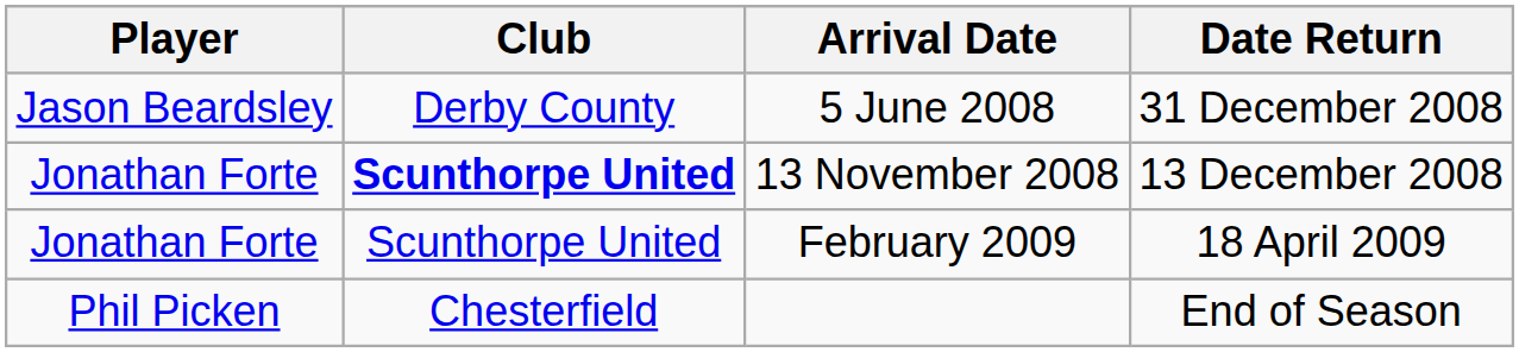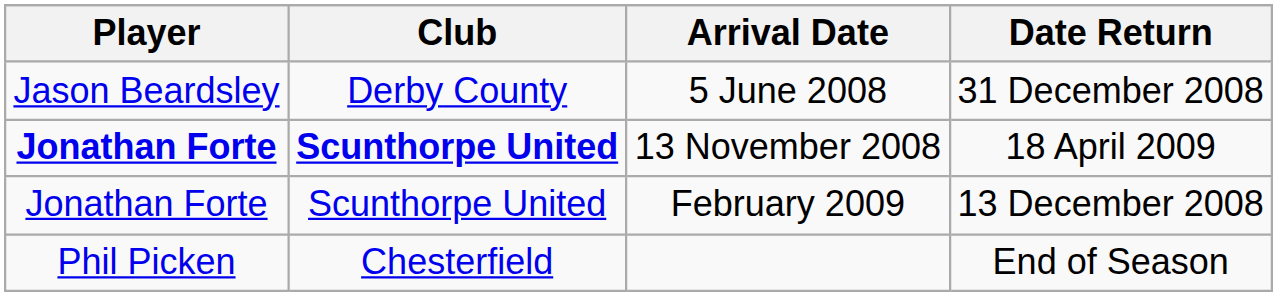 <table class="wikitable" style="text-align: center">
 <tr>
 </tr>
 <tr>
 <th>Player</th>
 <th>Club</th>
 <th>Arrival Date</th>
 <th>Date Return</th>
 </tr>
 <tr>
 <td><a href='#'>Jason Beardsley</a></td>
 <td><a href='#'>Derby County</a></td>
 <td>5 June 2008</td>
 <td>31 December 2008</td>
 </tr>
 <tr>
-<td><a href='#'>Jonathan Forte</a></td>
+<td><strong><a href='#'>Jonathan Forte</a></strong></td>
 <td><strong><a href='#'>Scunthorpe United</a></strong></td>
 <td>13 November 2008</td>
-<td>13 December 2008</td>
+<td>18 April 2009</td>
 </tr>
 <tr>
 <td><a href='#'>Jonathan Forte</a></td>
 <td><a href='#'>Scunthorpe United</a></td>
 <td>February 2009</td>
-<td>18 April 2009</td>
+<td>13 December 2008</td>
 </tr>
 <tr>
 <td><a href='#'>Phil Picken</a></td>
 <td><a href='#'>Chesterfield</a></td>
 <td></td>
 <td>End of Season</td>
 </tr>
 </table>
